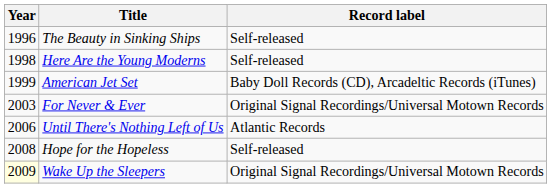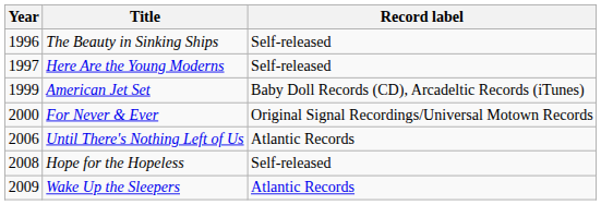 <table class="wikitable">
 <tr>
 <th>Year</th>
 <th>Title</th>
 <th>Record label</th>
 </tr>
 <tr>
 <td>1996</td>
 <td><em>The Beauty in Sinking Ships</em></td>
 <td>Self-released</td>
 </tr>
 <tr>
-<td>1998</td>
+<td>1997</td>
 <td><em><a href='#'>Here Are the Young Moderns</a></em></td>
 <td>Self-released</td>
 </tr>
 <tr>
 <td>1999</td>
 <td><em><a href='#'>American Jet Set</a></em></td>
 <td>Baby Doll Records (CD), Arcadeltic Records (iTunes)</td>
 </tr>
 <tr>
-<td>2003</td>
+<td>2000</td>
 <td><em><a href='#'>For Never & Ever</a></em></td>
 <td>Original Signal Recordings/Universal Motown Records</td>
 </tr>
 <tr>
 <td>2006</td>
 <td><em><a href='#'>Until There's Nothing Left of Us</a></em></td>
 <td>Atlantic Records</td>
 </tr>
 <tr>
 <td>2008</td>
 <td><em>Hope for the Hopeless</em></td>
 <td>Self-released</td>
 </tr>
 <tr>
-<td style="background: lightyellow;">2009</td>
+<td>2009</td>
 <td><em><a href='#'>Wake Up the Sleepers</a></em></td>
-<td>Original Signal Recordings/Universal Motown Records</td>
+<td><a href='#'>Atlantic Records</a></td>
 </tr>
 </table>
